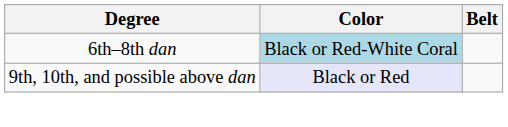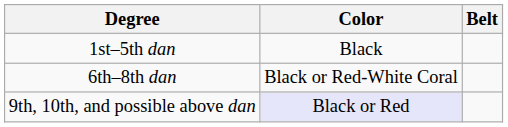 <table class="wikitable" style="text-align:center;">
 <tr>
 <th>Degree</th>
 <th>Color</th>
 <th>Belt</th>
 </tr>
 <tr>
+<td>1st–5th <em>dan</em></td>
+<td>Black</td>
+<td></td>
+</tr>
+<tr>
 <td>6th–8th <em>dan</em></td>
-<td style="background: lightblue;">Black or Red-White Coral</td>
+<td>Black or Red-White Coral</td>
 <td></td>
 </tr>
 <tr>
 <td>9th, 10th, and possible above <em>dan</em></td>
 <td style="background: lavender;">Black or Red</td>
 <td></td>
 </tr>
 </table>
